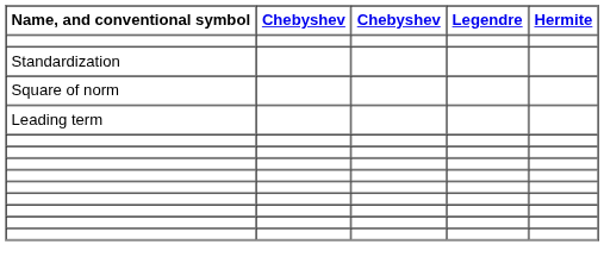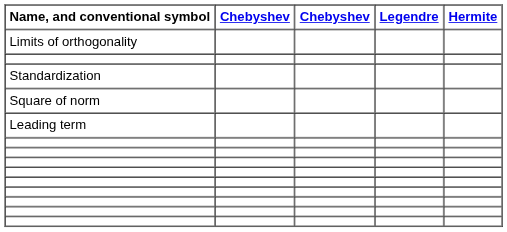 <table border="1" cellspacing="0" cellpadding="5" style="margin:1em auto;">
 <tr ---->
 <th>Name, and conventional symbol</th>
 <th><a href='#'>Chebyshev</a></th>
 <th><a href='#'>Chebyshev</a><br></th>
 <th><a href='#'>Legendre</a></th>
 <th><a href='#'>Hermite</a></th>
+</tr>
+<tr ---->
+<td>Limits of orthogonality</td>
+<td></td>
+<td></td>
+<td></td>
+<td></td>
 </tr>
 <tr ---->
 <td></td>
 <td></td>
 <td></td>
 <td></td>
 <td></td>
 </tr>
 <tr ---->
 <td>Standardization</td>
 <td></td>
 <td></td>
 <td></td>
 <td></td>
 </tr>
 <tr ---->
 <td>Square of norm </td>
 <td></td>
 <td></td>
 <td></td>
 <td></td>
 </tr>
 <tr ---->
 <td>Leading term </td>
 <td></td>
 <td></td>
 <td></td>
 <td></td>
 </tr>
 <tr ---->
 <td></td>
 <td></td>
 <td></td>
 <td></td>
 <td></td>
 </tr>
 <tr ---->
 <td></td>
 <td></td>
 <td></td>
 <td></td>
 <td></td>
 </tr>
 <tr ---->
 <td></td>
 <td></td>
 <td></td>
 <td></td>
 <td></td>
 </tr>
 <tr ---->
 <td></td>
 <td></td>
 <td></td>
 <td></td>
 <td></td>
 </tr>
 <tr ---->
 <td></td>
 <td></td>
 <td></td>
 <td></td>
 <td></td>
 </tr>
 <tr ---->
 <td></td>
 <td></td>
 <td></td>
 <td></td>
 <td></td>
 </tr>
 <tr ---->
 <td></td>
 <td></td>
 <td></td>
 <td></td>
 <td></td>
 </tr>
 <tr ---->
 <td></td>
 <td></td>
 <td></td>
 <td></td>
 <td></td>
 </tr>
 <tr ---->
 <td></td>
 <td></td>
 <td></td>
 <td></td>
 <td></td>
 </tr>
 </table>
